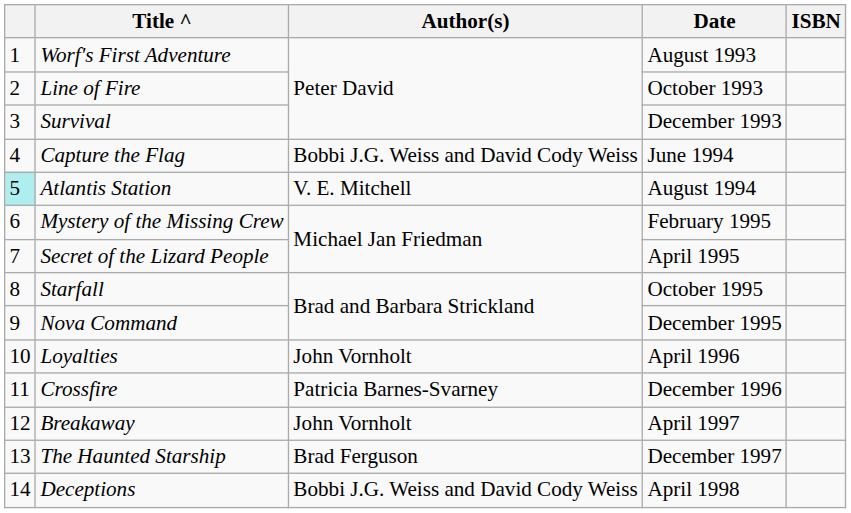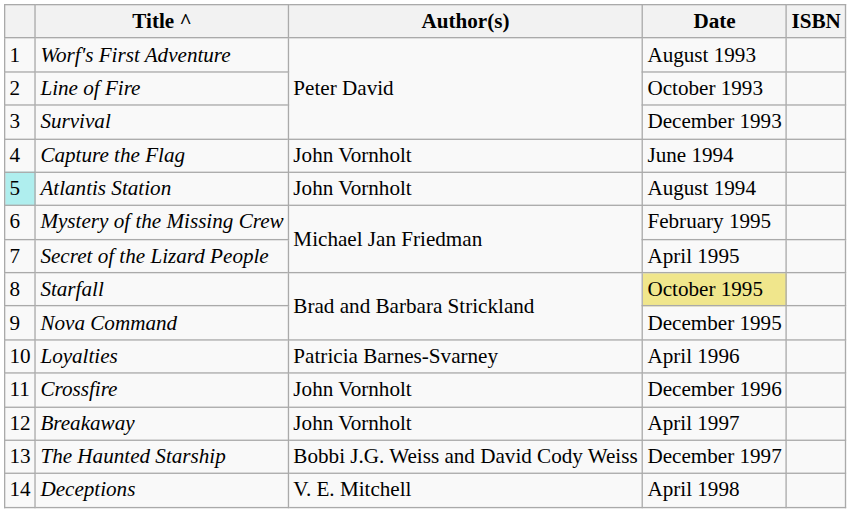 <table class="wikitable">
 <tr>
 <th></th>
 <th>Title ^</th>
 <th>Author(s)</th>
 <th>Date</th>
 <th>ISBN</th>
 </tr>
 <tr>
 <td>1</td>
 <td><em>Worf's First Adventure</em></td>
 <td rowspan="3">Peter David</td>
 <td>August 1993</td>
 <td></td>
 </tr>
 <tr>
 <td>2</td>
 <td><em>Line of Fire</em></td>
 <td>October 1993</td>
 <td></td>
 </tr>
 <tr>
 <td>3</td>
 <td><em>Survival</em></td>
 <td>December 1993</td>
 <td></td>
 </tr>
 <tr>
 <td>4</td>
 <td><em>Capture the Flag</em></td>
-<td>Bobbi J.G. Weiss and David Cody Weiss</td>
+<td>John Vornholt</td>
 <td>June 1994</td>
 <td></td>
 </tr>
 <tr>
 <td style="background: paleturquoise;">5</td>
 <td><em>Atlantis Station</em></td>
-<td>V. E. Mitchell</td>
+<td>John Vornholt</td>
 <td>August 1994</td>
 <td></td>
 </tr>
 <tr>
 <td>6</td>
 <td><em>Mystery of the Missing Crew</em></td>
 <td rowspan="2">Michael Jan Friedman</td>
 <td>February 1995</td>
 <td></td>
 </tr>
 <tr>
 <td>7</td>
 <td><em>Secret of the Lizard People</em></td>
 <td>April 1995</td>
 <td></td>
 </tr>
 <tr>
 <td>8</td>
 <td><em>Starfall</em></td>
 <td rowspan="2">Brad and Barbara Strickland</td>
-<td>October 1995</td>
+<td style="background: khaki;">October 1995</td>
 <td></td>
 </tr>
 <tr>
 <td>9</td>
 <td><em>Nova Command</em></td>
 <td>December 1995</td>
 <td></td>
 </tr>
 <tr>
 <td>10</td>
 <td><em>Loyalties</em></td>
-<td>John Vornholt</td>
+<td>Patricia Barnes-Svarney</td>
 <td>April 1996</td>
 <td></td>
 </tr>
 <tr>
 <td>11</td>
 <td><em>Crossfire</em></td>
-<td>Patricia Barnes-Svarney</td>
+<td>John Vornholt</td>
 <td>December 1996</td>
 <td></td>
 </tr>
 <tr>
 <td>12</td>
 <td><em>Breakaway</em></td>
 <td>John Vornholt</td>
 <td>April 1997</td>
 <td></td>
 </tr>
 <tr>
 <td>13</td>
 <td><em>The Haunted Starship</em></td>
-<td>Brad Ferguson</td>
+<td>Bobbi J.G. Weiss and David Cody Weiss</td>
 <td>December 1997</td>
 <td></td>
 </tr>
 <tr>
 <td>14</td>
 <td><em>Deceptions</em></td>
-<td>Bobbi J.G. Weiss and David Cody Weiss</td>
+<td>V. E. Mitchell</td>
 <td>April 1998</td>
 <td></td>
 </tr>
 </table>
